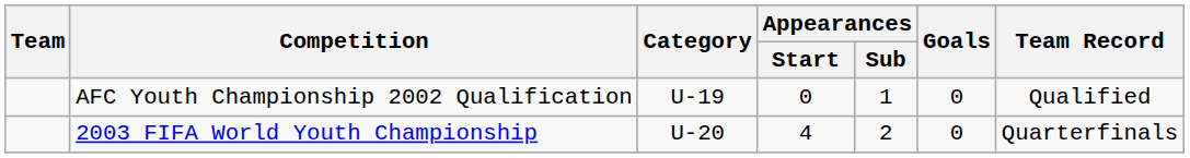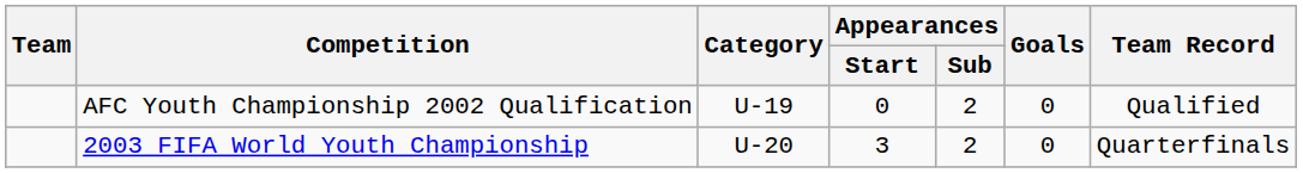 <table class="wikitable" style="text-align: center">
 <tr>
 <th rowspan="2">Team</th>
 <th rowspan="2">Competition</th>
 <th rowspan="2">Category</th>
 <th colspan="2">Appearances</th>
 <th rowspan="2">Goals</th>
 <th rowspan="2">Team Record</th>
 </tr>
 <tr>
 <th>Start</th>
 <th>Sub</th>
 </tr>
 <tr>
 <td align="left"></td>
 <td align="left">AFC Youth Championship 2002 Qualification</td>
 <td>U-19</td>
 <td>0</td>
-<td>1</td>
+<td>2</td>
 <td>0</td>
 <td>Qualified</td>
 </tr>
 <tr>
 <td align="left"></td>
 <td align="left"><a href='#'>2003 FIFA World Youth Championship</a></td>
 <td>U-20</td>
-<td>4</td>
+<td>3</td>
 <td>2</td>
 <td>0</td>
 <td>Quarterfinals</td>
 </tr>
 </table>
